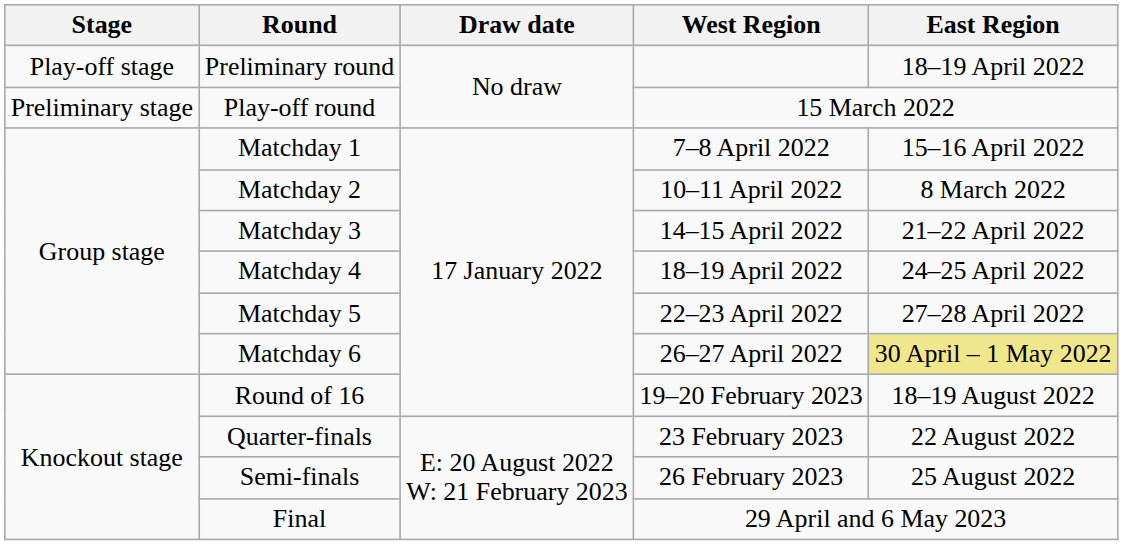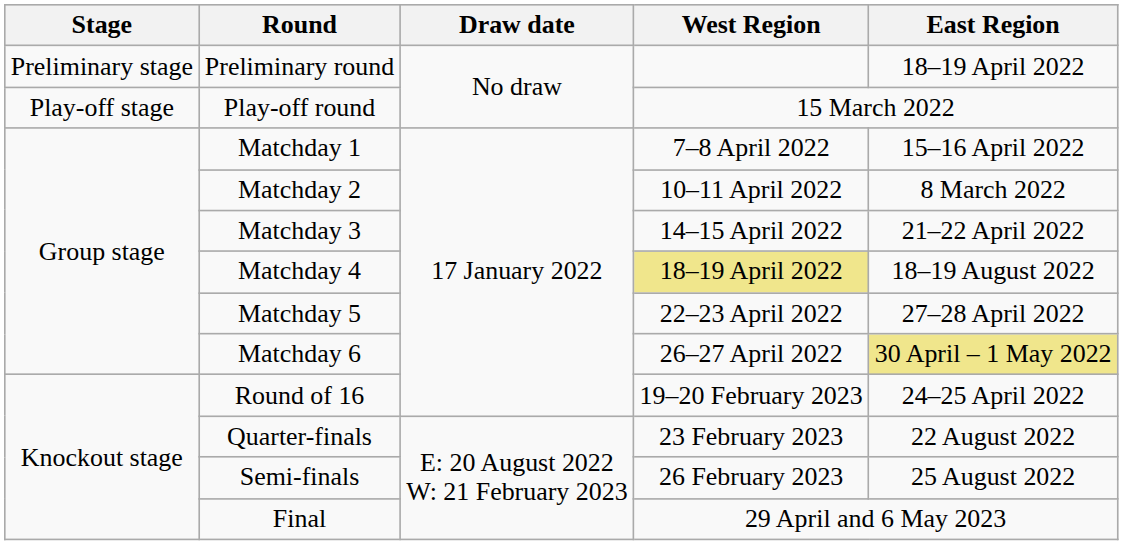 <table class="wikitable sortable" style="text-align:center">
 <tr>
 <th>Stage</th>
 <th>Round</th>
 <th>Draw date</th>
 <th>West Region</th>
 <th>East Region</th>
 </tr>
 <tr>
-<td>Play-off stage</td>
+<td>Preliminary stage</td>
 <td>Preliminary round</td>
 <td rowspan=2>No draw</td>
 <td></td>
 <td>18–19 April 2022</td>
 </tr>
 <tr>
-<td>Preliminary stage</td>
+<td>Play-off stage</td>
 <td>Play-off round</td>
 <td colspan=2>15 March 2022</td>
 </tr>
 <tr>
 <td rowspan=6>Group stage</td>
 <td>Matchday 1</td>
 <td rowspan=7>17 January 2022</td>
 <td>7–8 April 2022</td>
 <td>15–16 April 2022</td>
 </tr>
 <tr>
 <td>Matchday 2</td>
 <td>10–11 April 2022</td>
 <td>8 March 2022</td>
 </tr>
 <tr>
 <td>Matchday 3</td>
 <td>14–15 April 2022</td>
 <td>21–22 April 2022</td>
 </tr>
 <tr>
 <td>Matchday 4</td>
-<td>18–19 April 2022</td>
-<td>24–25 April 2022</td>
+<td style="background: khaki;">18–19 April 2022</td>
+<td>18–19 August 2022</td>
 </tr>
 <tr>
 <td>Matchday 5</td>
 <td>22–23 April 2022</td>
 <td>27–28 April 2022</td>
 </tr>
 <tr>
 <td>Matchday 6</td>
 <td>26–27 April 2022</td>
 <td style="background: khaki;">30 April – 1 May 2022</td>
 </tr>
 <tr>
 <td rowspan=4>Knockout stage</td>
 <td>Round of 16</td>
 <td>19–20 February 2023</td>
-<td>18–19 August 2022</td>
+<td>24–25 April 2022</td>
 </tr>
 <tr>
 <td>Quarter-finals</td>
 <td rowspan=3>E: 20 August 2022<br> W: 21 February 2023</td>
 <td>23 February 2023</td>
 <td>22 August 2022</td>
 </tr>
 <tr>
 <td>Semi-finals</td>
 <td>26 February 2023</td>
 <td>25 August 2022</td>
 </tr>
 <tr>
 <td>Final</td>
 <td colspan=2>29 April and 6 May 2023</td>
 </tr>
 </table>
